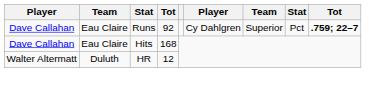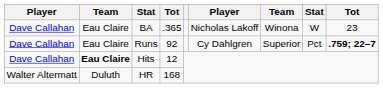 <table class="wikitable">
 <tr>
 <th>Player</th>
 <th>Team</th>
 <th>Stat</th>
 <th>Tot</th>
 <th></th>
 <th>Player</th>
 <th>Team</th>
 <th>Stat</th>
 <th>Tot</th>
 </tr>
 <tr align=center>
 <td><a href='#'>Dave Callahan</a></td>
 <td>Eau Claire</td>
+<td>BA</td>
+<td>.365</td>
+<td></td>
+<td>Nicholas Lakoff</td>
+<td>Winona</td>
+<td>W</td>
+<td>23</td>
+</tr>
+<tr align=center>
+<td><a href='#'>Dave Callahan</a></td>
+<td>Eau Claire</td>
 <td>Runs</td>
 <td>92</td>
 <td></td>
 <td>Cy Dahlgren</td>
 <td>Superior</td>
 <td>Pct</td>
 <td><strong>.759; 22–7</strong></td>
 </tr>
 <tr align=center>
 <td><a href='#'>Dave Callahan</a></td>
-<td>Eau Claire</td>
+<td><strong>Eau Claire</strong></td>
 <td>Hits</td>
-<td>168</td>
+<td>12</td>
 </tr>
 <tr align=center>
 <td>Walter Altermatt</td>
 <td>Duluth</td>
 <td>HR</td>
-<td>12</td>
+<td>168</td>
 </tr>
 </table>
